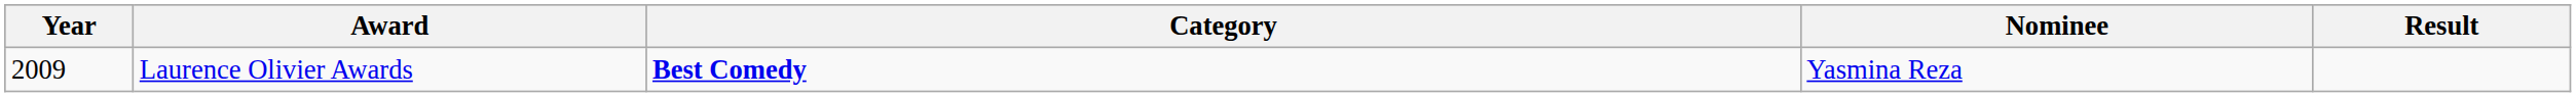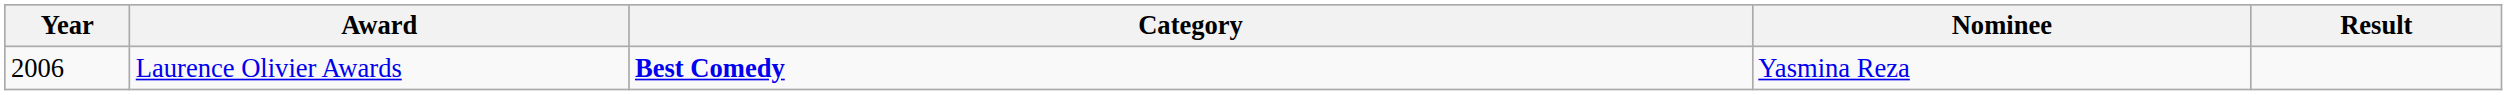 <table class="wikitable" width="95%">
 <tr>
 <th width="5%">Year</th>
 <th width="20%">Award</th>
 <th width="45%">Category</th>
 <th width="20%">Nominee</th>
 <th width="10%">Result</th>
 </tr>
 <tr>
-<td>2009</td>
+<td>2006</td>
 <td><a href='#'>Laurence Olivier Awards</a></td>
 <td><strong><a href='#'>Best Comedy</a></strong></td>
 <td><a href='#'>Yasmina Reza</a></td>
 <td></td>
 </tr>
 </table>
